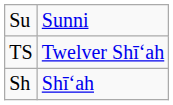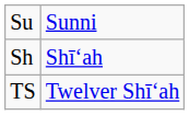 <table class="wikitable sortable toccolours">
 <tr>
 <td>Su</td>
 <td><a href='#'>Sunni</a></td>
 </tr>
 <tr>
+<td>Sh</td>
+<td><a href='#'>Shī‘ah</a></td>
+</tr>
+<tr>
 <td>TS</td>
 <td><a href='#'>Twelver Shī‘ah</a></td>
 </tr>
-<tr>
-<td>Sh</td>
-<td><a href='#'>Shī‘ah</a></td>
-</tr>
 </table>
